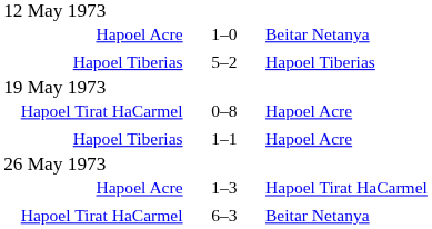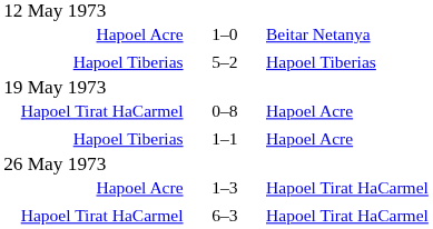 <table style="width:70%;" cellspacing="1">
 <tr>
 <th width=35%></th>
 <th width=15%></th>
 <th></th>
 </tr>
 <tr>
 <td>12 May 1973</td>
 </tr>
 <tr style=font-size:90%>
 <td align=right><a href='#'>Hapoel Acre</a></td>
 <td align=center>1–0</td>
 <td><a href='#'>Beitar Netanya</a></td>
 </tr>
 <tr>
 <td></td>
 </tr>
 <tr style=font-size:90%>
 <td align=right><a href='#'>Hapoel Tiberias</a></td>
 <td align=center>5–2</td>
 <td><a href='#'>Hapoel Tiberias</a></td>
 </tr>
 <tr>
 <td>19 May 1973</td>
 </tr>
 <tr style=font-size:90%>
 <td align=right><a href='#'>Hapoel Tirat HaCarmel</a></td>
 <td align=center>0–8</td>
 <td><a href='#'>Hapoel Acre</a></td>
 </tr>
 <tr>
 <td></td>
 </tr>
 <tr style=font-size:90%>
 <td align=right><a href='#'>Hapoel Tiberias</a></td>
 <td align=center>1–1</td>
 <td><a href='#'>Hapoel Acre</a></td>
 </tr>
 <tr>
 <td>26 May 1973</td>
 </tr>
 <tr style=font-size:90%>
 <td align=right><a href='#'>Hapoel Acre</a></td>
 <td align=center>1–3</td>
 <td><a href='#'>Hapoel Tirat HaCarmel</a></td>
 </tr>
 <tr>
 <td></td>
 </tr>
 <tr style=font-size:90%>
 <td align=right><a href='#'>Hapoel Tirat HaCarmel</a></td>
 <td align=center>6–3</td>
-<td><a href='#'>Beitar Netanya</a></td>
+<td><a href='#'>Hapoel Tirat HaCarmel</a></td>
 </tr>
 </table>
